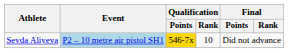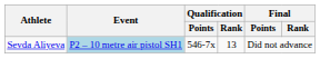 <table class="wikitable" style="font-size:90%">
 <tr>
 <th rowspan="2">Athlete</th>
 <th rowspan="2">Event</th>
 <th colspan="2">Qualification</th>
 <th colspan="2">Final</th>
 </tr>
 <tr style="font-size:95%">
 <th>Points</th>
 <th>Rank</th>
 <th>Points</th>
 <th>Rank</th>
 </tr>
 <tr align=center>
 <td align=left><a href='#'>Sevda Aliyeva</a></td>
 <td align=left style="background: lightblue;"><a href='#'>P2 – 10 metre air pistol SH1</a></td>
-<td style="background: gold;">546-7x</td>
-<td>10</td>
+<td>546-7x</td>
+<td>13</td>
 <td Colspan=2>Did not advance</td>
 </tr>
 </table>
